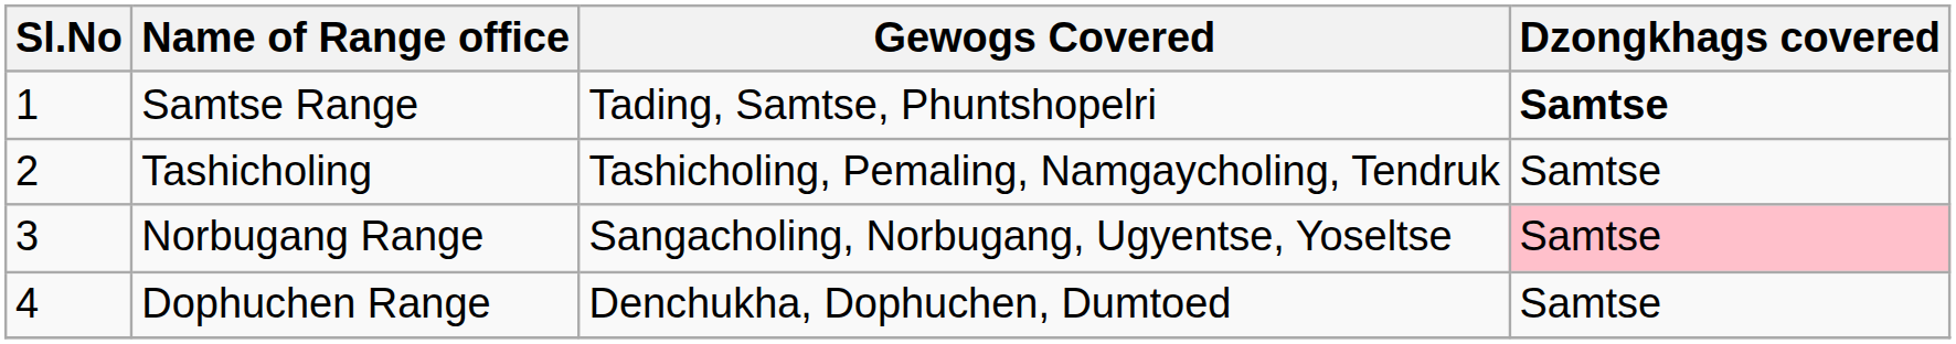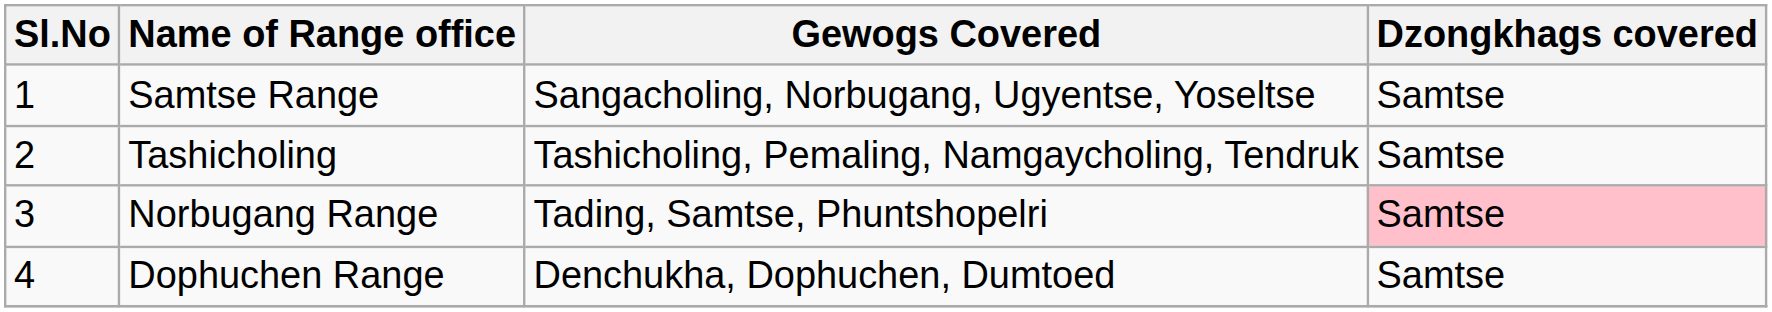 <table class="wikitable">
 <tr>
 <th>Sl.No</th>
 <th>Name of Range office</th>
 <th>Gewogs Covered</th>
 <th>Dzongkhags covered</th>
 </tr>
 <tr>
 <td>1</td>
 <td>Samtse Range</td>
-<td>Tading, Samtse, Phuntshopelri</td>
-<td><strong>Samtse</strong></td>
+<td>Sangacholing, Norbugang, Ugyentse, Yoseltse</td>
+<td>Samtse</td>
 </tr>
 <tr>
 <td>2</td>
 <td>Tashicholing</td>
 <td>Tashicholing, Pemaling, Namgaycholing, Tendruk</td>
 <td>Samtse</td>
 </tr>
 <tr>
 <td>3</td>
 <td>Norbugang Range</td>
-<td>Sangacholing, Norbugang, Ugyentse, Yoseltse</td>
+<td>Tading, Samtse, Phuntshopelri</td>
 <td style="background: pink;">Samtse</td>
 </tr>
 <tr>
 <td>4</td>
 <td>Dophuchen Range</td>
 <td>Denchukha, Dophuchen, Dumtoed</td>
 <td>Samtse</td>
 </tr>
 <tr>
 </tr>
 </table>
